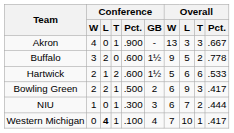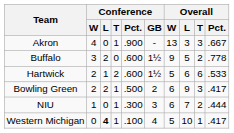 <table class="wikitable" style="text-align:center;">
 <tr>
 <th rowspan=2>Team</th>
 <th colspan=5>Conference</th>
 <th colspan=4>Overall</th>
 </tr>
 <tr>
 <th>W</th>
 <th>L</th>
 <th>T</th>
 <th>Pct.</th>
 <th>GB</th>
 <th>W</th>
 <th>L</th>
 <th>T</th>
 <th>Pct.</th>
 </tr>
 <tr>
 <td>Akron</td>
 <td>4</td>
 <td>0</td>
 <td>1</td>
 <td>.900</td>
 <td>-</td>
 <td>13</td>
 <td>3</td>
 <td>3</td>
 <td>.667</td>
 </tr>
 <tr>
 <td>Buffalo</td>
 <td>3</td>
 <td>2</td>
 <td>0</td>
 <td>.600</td>
 <td>1½</td>
 <td>9</td>
 <td>5</td>
 <td>2</td>
 <td>.778</td>
 </tr>
 <tr>
 <td>Hartwick</td>
 <td>2</td>
 <td>1</td>
 <td>2</td>
 <td>.600</td>
 <td>1½</td>
 <td>5</td>
 <td>6</td>
 <td>6</td>
 <td>.533</td>
 </tr>
 <tr>
 <td>Bowling Green</td>
 <td>2</td>
 <td>2</td>
 <td>1</td>
 <td>.500</td>
 <td>2</td>
 <td>6</td>
 <td>9</td>
 <td>3</td>
 <td>.417</td>
 </tr>
 <tr>
 <td>NIU</td>
 <td>1</td>
 <td>0</td>
 <td>1</td>
 <td>.300</td>
 <td>3</td>
 <td>6</td>
 <td>7</td>
 <td>2</td>
 <td>.444</td>
 </tr>
 <tr>
 <td>Western Michigan</td>
 <td>0</td>
 <td><strong>4</strong></td>
 <td>1</td>
 <td>.100</td>
 <td>4</td>
-<td>7</td>
+<td>5</td>
 <td>10</td>
 <td>1</td>
 <td>.417</td>
 </tr>
 </table>
